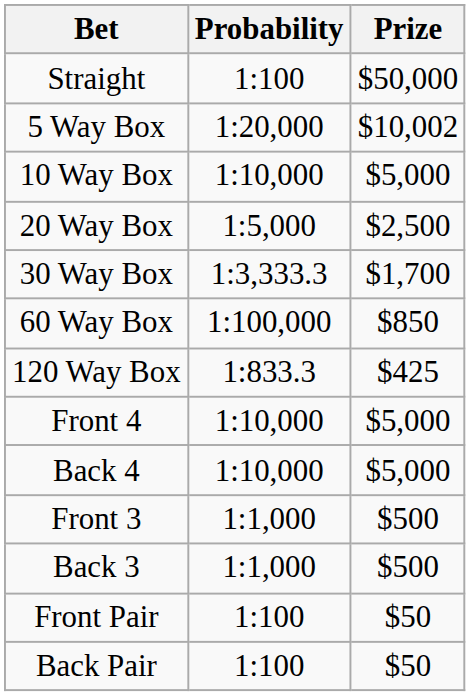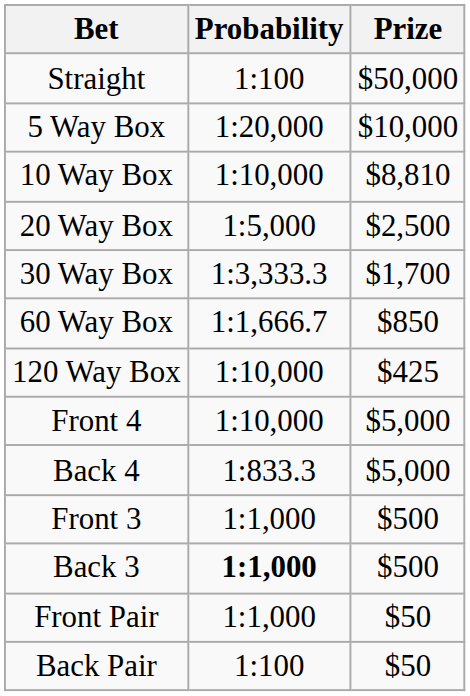 <table class="wikitable">
 <tr>
 <th>Bet</th>
 <th>Probability</th>
 <th>Prize</th>
 </tr>
 <tr align="center">
 <td>Straight</td>
 <td>1:100</td>
 <td colspan="2">$50,000</td>
 </tr>
 <tr align="center">
 <td>5 Way Box</td>
 <td>1:20,000</td>
-<td>$10,002</td>
+<td>$10,000</td>
 </tr>
 <tr align="center">
 <td>10 Way Box</td>
 <td>1:10,000</td>
-<td>$5,000</td>
+<td>$8,810</td>
 </tr>
 <tr align="center">
 <td>20 Way Box</td>
 <td>1:5,000</td>
 <td colspan="2">$2,500</td>
 </tr>
 <tr align="center">
 <td>30 Way Box</td>
 <td>1:3,333.3</td>
 <td colspan="2">$1,700</td>
 </tr>
 <tr align="center">
 <td>60 Way Box</td>
-<td>1:100,000</td>
+<td>1:1,666.7</td>
 <td colspan="2">$850</td>
 </tr>
 <tr align="center">
 <td>120 Way Box</td>
-<td>1:833.3</td>
+<td>1:10,000</td>
 <td colspan="2">$425</td>
 </tr>
 <tr align="center">
 <td>Front 4</td>
 <td>1:10,000</td>
 <td colspan="2">$5,000</td>
 </tr>
 <tr align="center">
 <td>Back 4</td>
-<td>1:10,000</td>
+<td>1:833.3</td>
 <td colspan="2">$5,000</td>
 </tr>
 <tr align="center">
 <td>Front 3</td>
 <td>1:1,000</td>
 <td colspan="2">$500</td>
 </tr>
 <tr align="center">
 <td>Back 3</td>
-<td>1:1,000</td>
+<td><strong>1:1,000</strong></td>
 <td colspan="2">$500</td>
 </tr>
 <tr align="center">
 <td>Front Pair</td>
-<td>1:100</td>
+<td>1:1,000</td>
 <td colspan="2">$50</td>
 </tr>
 <tr align="center">
 <td>Back Pair</td>
 <td>1:100</td>
 <td colspan="2">$50</td>
 </tr>
 </table>
